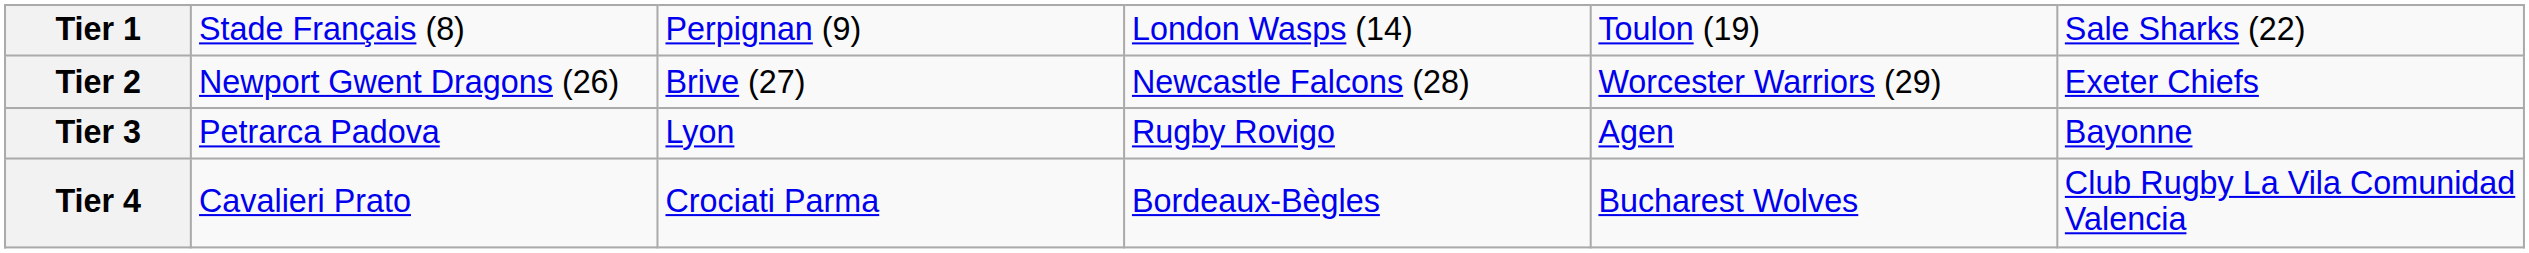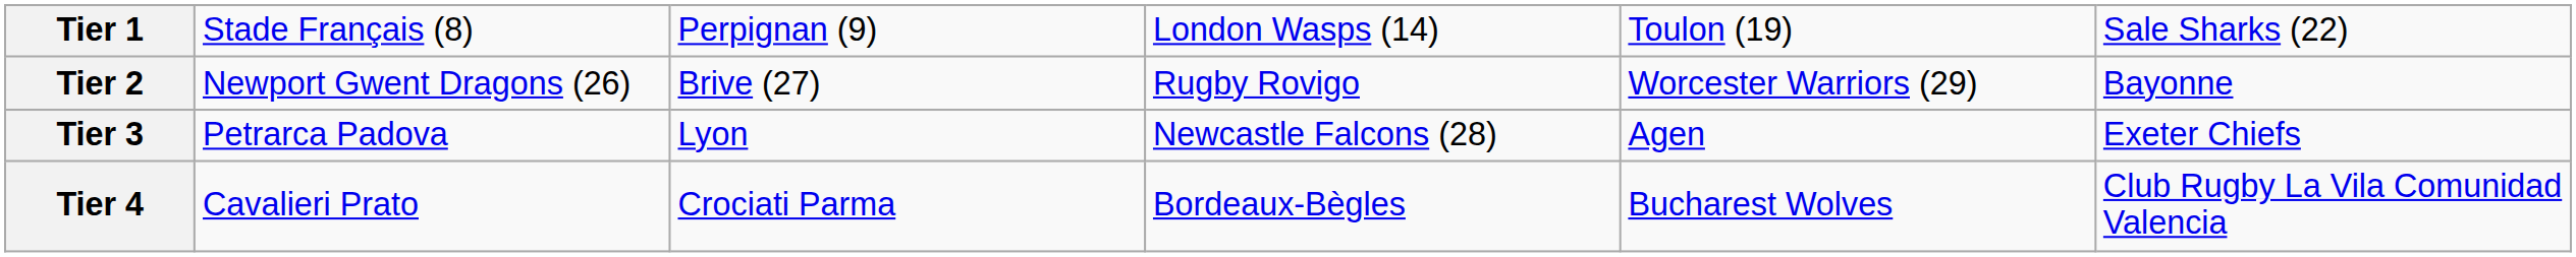 <table class="wikitable">
 <tr>
 <th width=6%>Tier 1</th>
 <td width=15%> <a href='#'>Stade Français</a> (8)</td>
 <td width=15%> <a href='#'>Perpignan</a> (9)</td>
 <td width=15%> <a href='#'>London Wasps</a> (14)</td>
 <td width=15%> <a href='#'>Toulon</a> (19)</td>
 <td width=15%> <a href='#'>Sale Sharks</a> (22)</td>
 </tr>
 <tr>
 <th>Tier 2</th>
 <td> <a href='#'>Newport Gwent Dragons</a> (26)</td>
 <td> <a href='#'>Brive</a> (27)</td>
-<td> <a href='#'>Newcastle Falcons</a> (28)</td>
+<td> <a href='#'>Rugby Rovigo</a></td>
 <td> <a href='#'>Worcester Warriors</a> (29)</td>
-<td> <a href='#'>Exeter Chiefs</a></td>
+<td> <a href='#'>Bayonne</a></td>
 </tr>
 <tr>
 <th>Tier 3</th>
 <td> <a href='#'>Petrarca Padova</a></td>
 <td> <a href='#'>Lyon</a></td>
-<td> <a href='#'>Rugby Rovigo</a></td>
+<td> <a href='#'>Newcastle Falcons</a> (28)</td>
 <td> <a href='#'>Agen</a></td>
-<td> <a href='#'>Bayonne</a></td>
+<td> <a href='#'>Exeter Chiefs</a></td>
 </tr>
 <tr>
 <th>Tier 4</th>
 <td> <a href='#'>Cavalieri Prato</a></td>
 <td> <a href='#'>Crociati Parma</a></td>
 <td> <a href='#'>Bordeaux-Bègles</a></td>
 <td> <a href='#'>Bucharest Wolves</a></td>
 <td> <a href='#'>Club Rugby La Vila Comunidad Valencia</a></td>
 </tr>
 </table>
